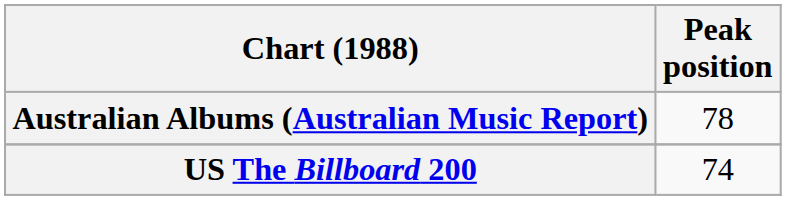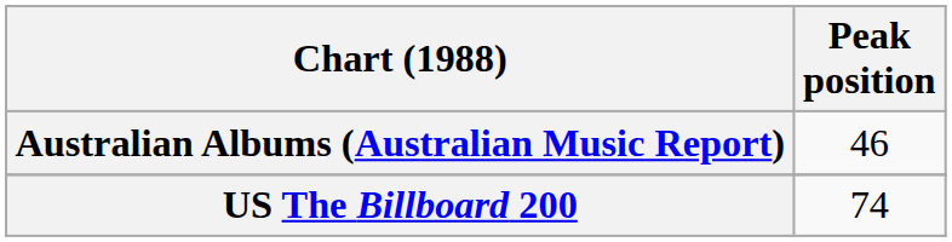 <table class="wikitable sortable plainrowheaders">
 <tr>
 <th scope="col">Chart (1988)</th>
 <th scope="col">Peak<br>position</th>
 </tr>
 <tr>
 <th scope="row">Australian Albums (<a href='#'>Australian Music Report</a>)</th>
-<td align="center">78</td>
+<td align="center">46</td>
 </tr>
 <tr>
 </tr>
 <tr>
 </tr>
 <tr>
 </tr>
 <tr>
 </tr>
 <tr>
 </tr>
 <tr>
 </tr>
 <tr>
 <th scope="row">US <a href='#'>The <em>Billboard</em> 200</a></th>
 <td align="center">74</td>
 </tr>
 </table>
